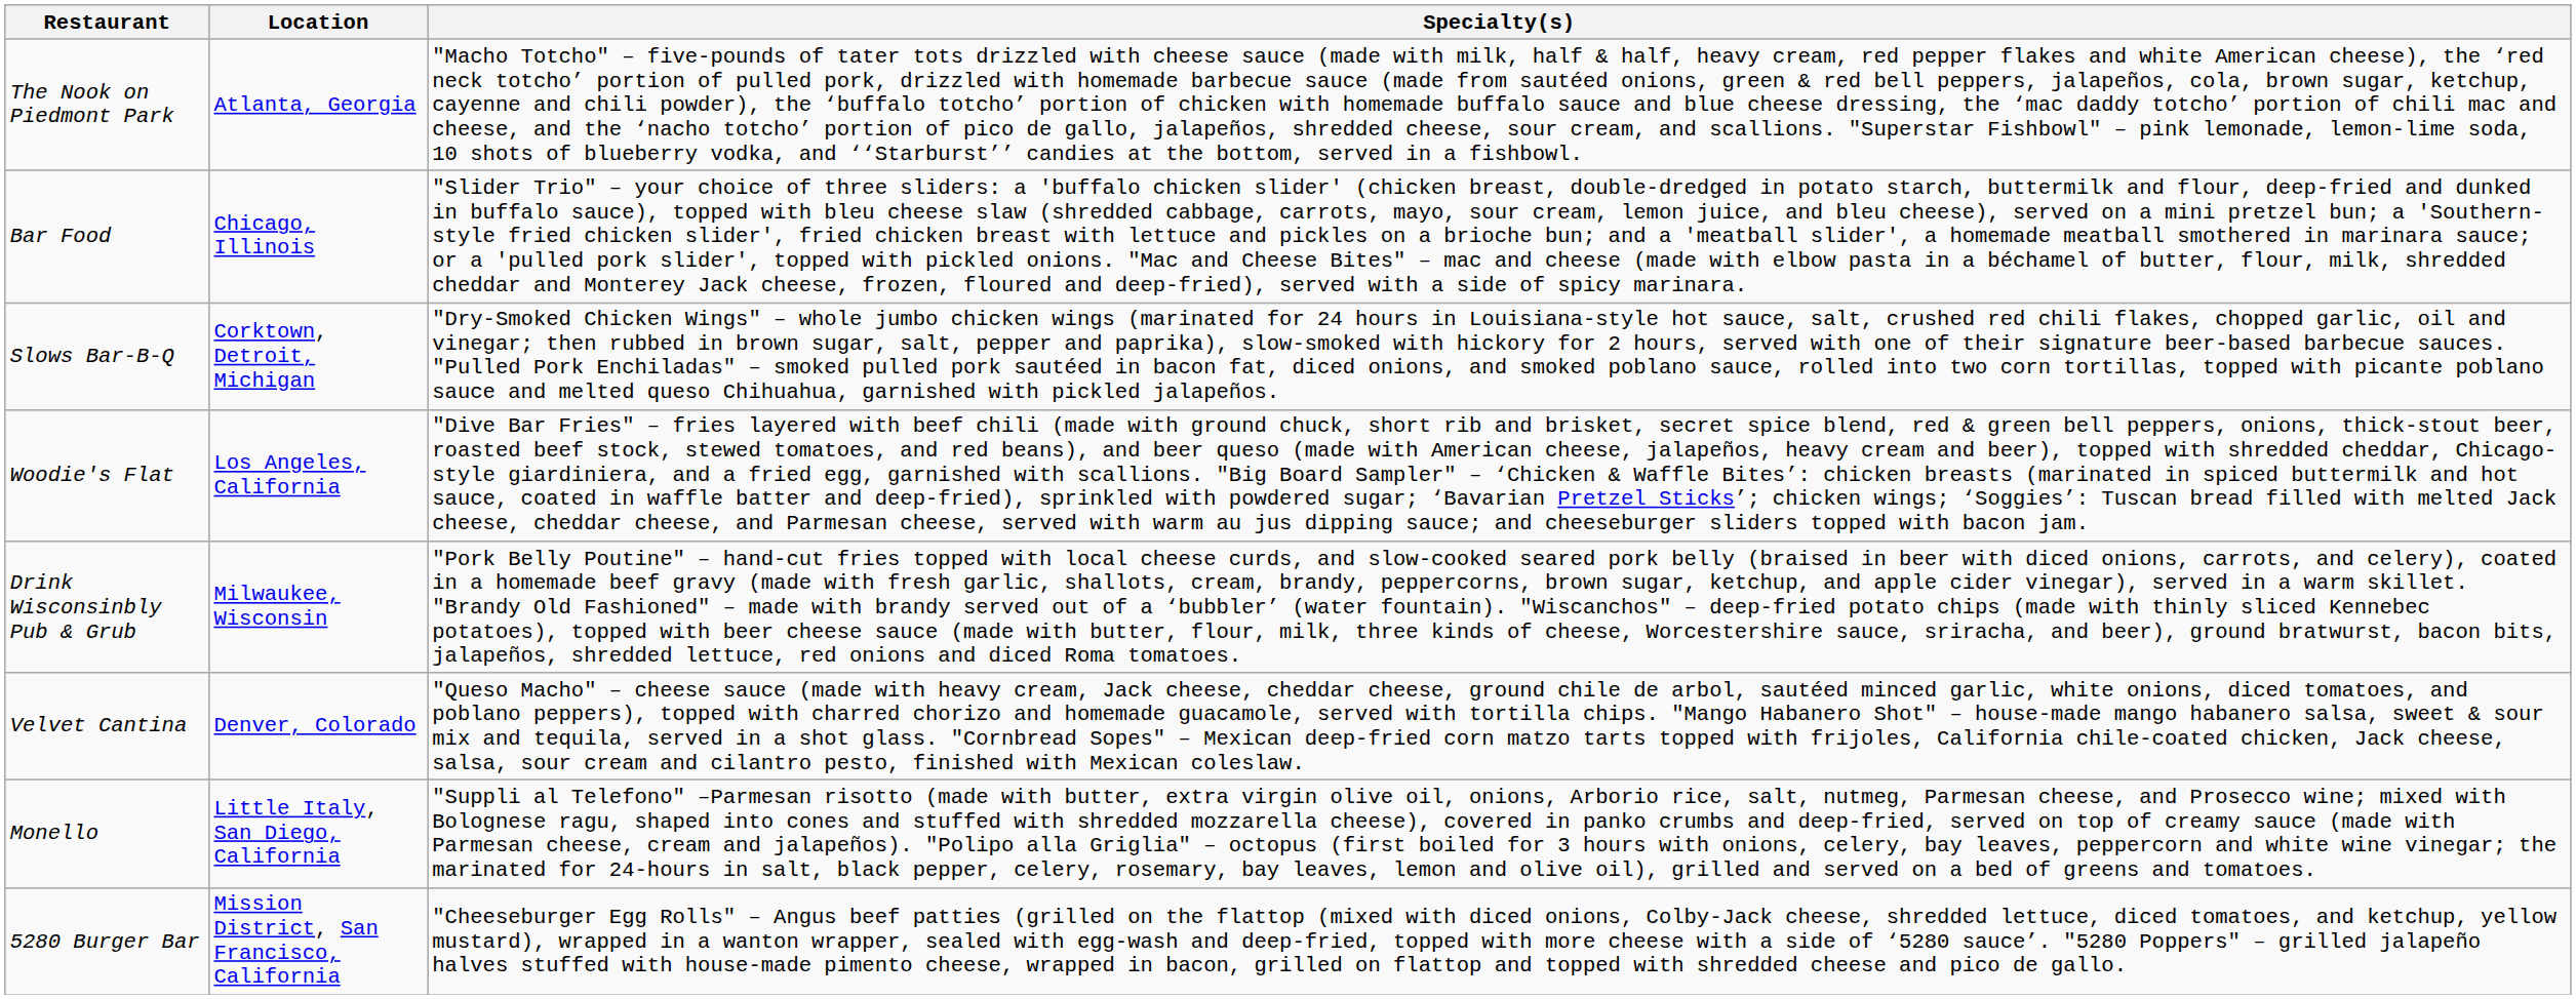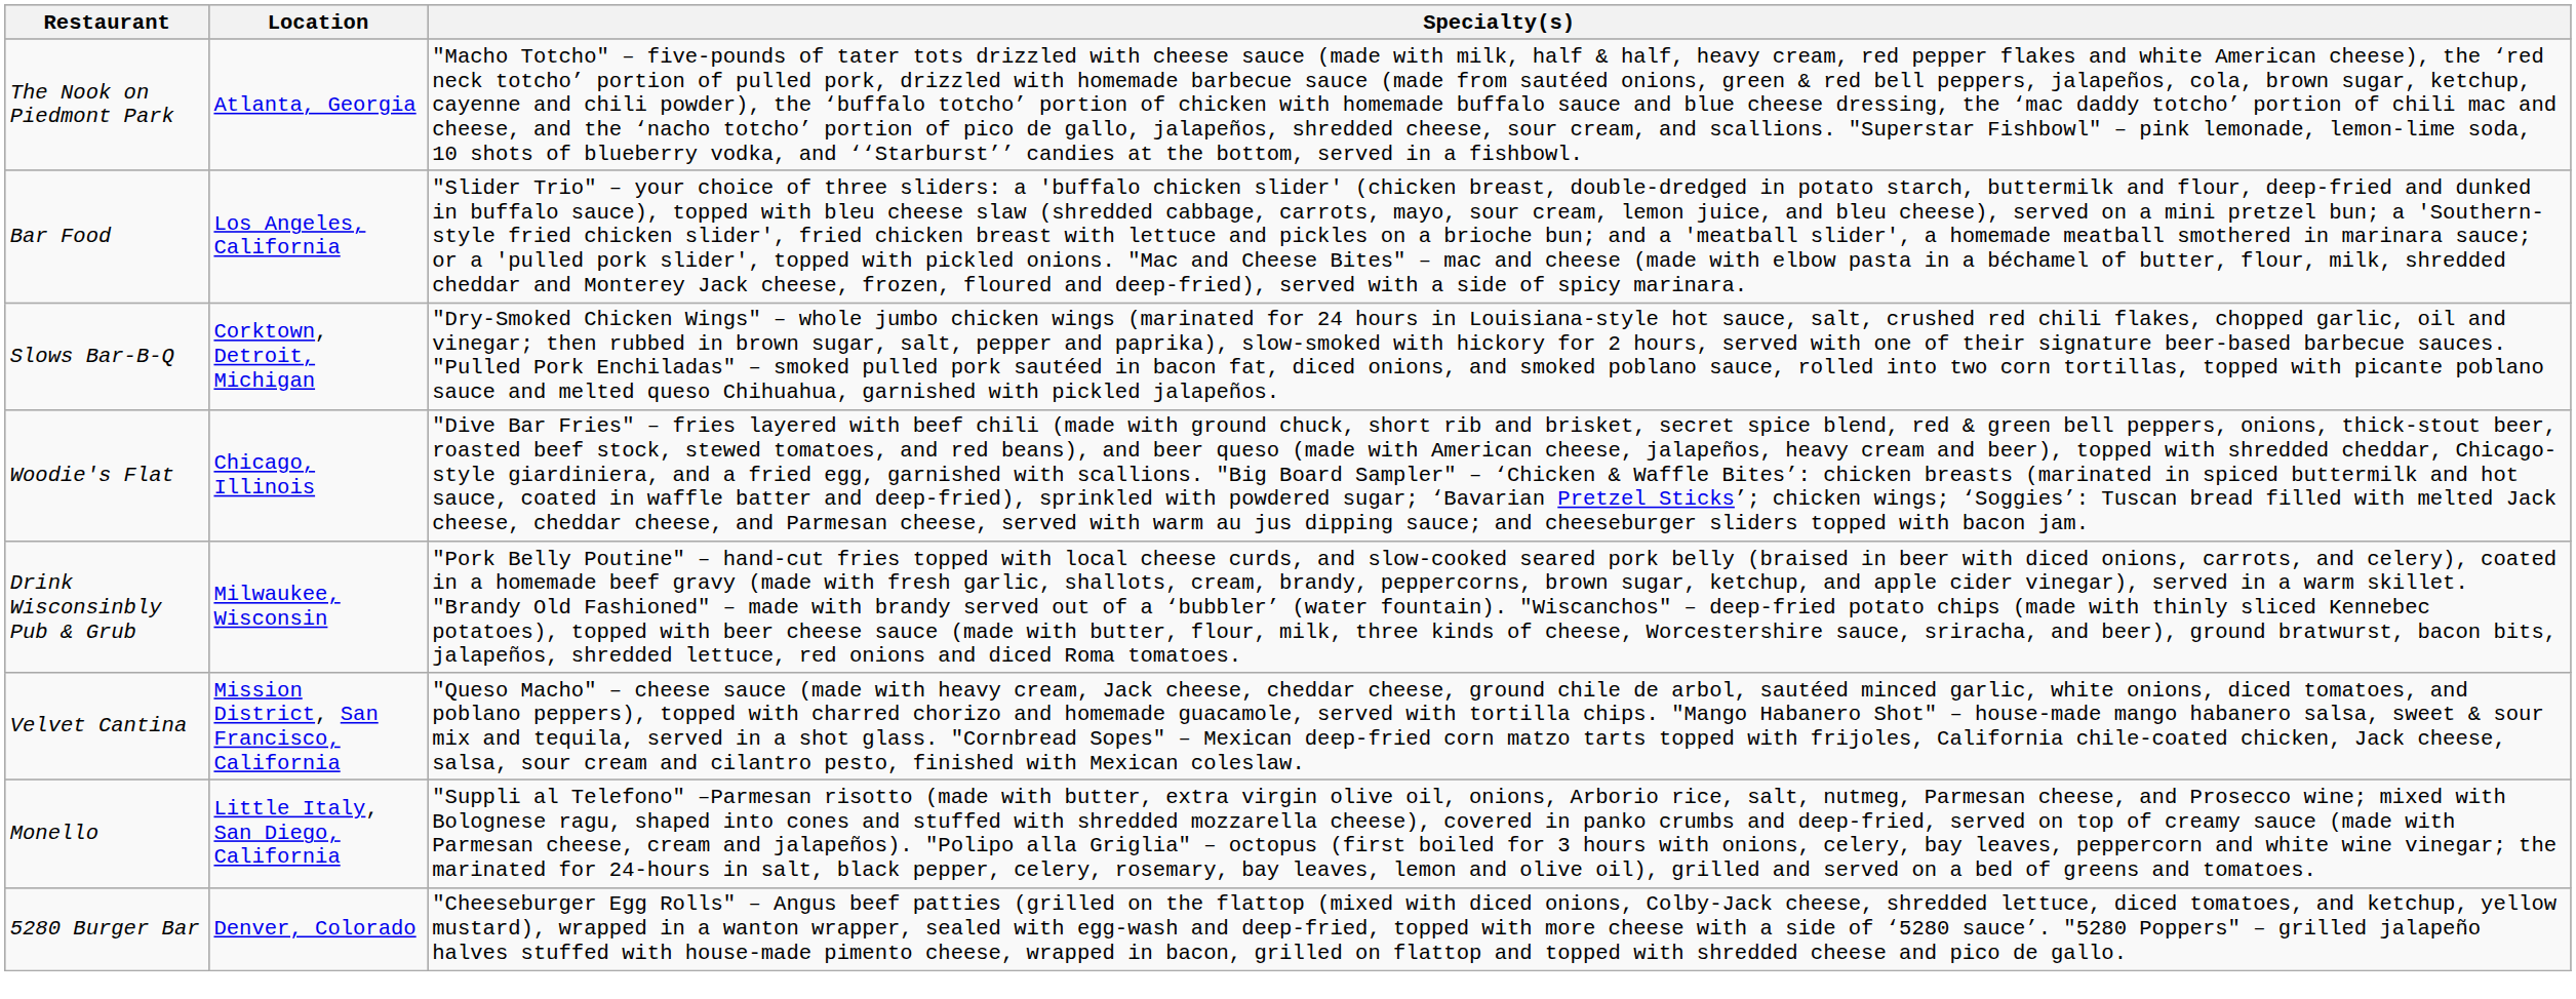 <table class="wikitable" style="width:100%;">
 <tr>
 <th>Restaurant</th>
 <th>Location</th>
 <th>Specialty(s)</th>
 </tr>
 <tr>
 <td><em>The Nook on Piedmont Park</em></td>
 <td><a href='#'>Atlanta, Georgia</a></td>
 <td>"Macho Totcho" – five-pounds of tater tots drizzled with cheese sauce (made with milk, half & half, heavy cream, red pepper flakes and white American cheese), the ‘red neck totcho’ portion of pulled pork, drizzled with homemade barbecue sauce (made from sautéed onions, green & red bell peppers, jalapeños, cola, brown sugar, ketchup, cayenne and chili powder), the ‘buffalo totcho’ portion of chicken with homemade buffalo sauce and blue cheese dressing, the ‘mac daddy totcho’ portion of chili mac and cheese, and the ‘nacho totcho’ portion of pico de gallo, jalapeños, shredded cheese, sour cream, and scallions. "Superstar Fishbowl" – pink lemonade, lemon-lime soda, 10 shots of blueberry vodka, and ‘‘Starburst’’ candies at the bottom, served in a fishbowl.</td>
 </tr>
 <tr>
 <td><em>Bar Food</em></td>
-<td><a href='#'>Chicago, Illinois</a></td>
+<td><a href='#'>Los Angeles, California</a></td>
 <td>"Slider Trio" – your choice of three sliders: a 'buffalo chicken slider' (chicken breast, double-dredged in potato starch, buttermilk and flour, deep-fried and dunked in buffalo sauce), topped with bleu cheese slaw (shredded cabbage, carrots, mayo, sour cream, lemon juice, and bleu cheese), served on a mini pretzel bun; a 'Southern-style fried chicken slider', fried chicken breast with lettuce and pickles on a brioche bun; and a 'meatball slider', a homemade meatball smothered in marinara sauce; or a 'pulled pork slider', topped with pickled onions. "Mac and Cheese Bites" – mac and cheese (made with elbow pasta in a béchamel of butter, flour, milk, shredded cheddar and Monterey Jack cheese, frozen, floured and deep-fried), served with a side of spicy marinara.</td>
 </tr>
 <tr>
 <td><em>Slows Bar-B-Q</em></td>
 <td><a href='#'>Corktown</a>, <a href='#'>Detroit, Michigan</a></td>
 <td>"Dry-Smoked Chicken Wings" – whole jumbo chicken wings (marinated for 24 hours in Louisiana-style hot sauce, salt, crushed red chili flakes, chopped garlic, oil and vinegar; then rubbed in brown sugar, salt, pepper and paprika), slow-smoked with hickory for 2 hours, served with one of their signature beer-based barbecue sauces. "Pulled Pork Enchiladas" – smoked pulled pork sautéed in bacon fat, diced onions, and smoked poblano sauce, rolled into two corn tortillas, topped with picante poblano sauce and melted queso Chihuahua, garnished with pickled jalapeños.</td>
 </tr>
 <tr>
 <td><em>Woodie's Flat</em></td>
-<td><a href='#'>Los Angeles, California</a></td>
+<td><a href='#'>Chicago, Illinois</a></td>
 <td>"Dive Bar Fries" – fries layered with beef chili (made with ground chuck, short rib and brisket, secret spice blend, red & green bell peppers, onions, thick-stout beer, roasted beef stock, stewed tomatoes, and red beans), and beer queso (made with American cheese, jalapeños, heavy cream and beer), topped with shredded cheddar, Chicago-style giardiniera, and a fried egg, garnished with scallions. "Big Board Sampler" – ‘Chicken & Waffle Bites’: chicken breasts (marinated in spiced buttermilk and hot sauce, coated in waffle batter and deep-fried), sprinkled with powdered sugar; ‘Bavarian <a href='#'>Pretzel Sticks</a>’; chicken wings; ‘Soggies’: Tuscan bread filled with melted Jack cheese, cheddar cheese, and Parmesan cheese, served with warm au jus dipping sauce; and cheeseburger sliders topped with bacon jam.</td>
 </tr>
 <tr>
 <td><em>Drink Wisconsinbly Pub & Grub</em></td>
 <td><a href='#'>Milwaukee, Wisconsin</a></td>
 <td>"Pork Belly Poutine" – hand-cut fries topped with local cheese curds, and slow-cooked seared pork belly (braised in beer with diced onions, carrots, and celery), coated in a homemade beef gravy (made with fresh garlic, shallots, cream, brandy, peppercorns, brown sugar, ketchup, and apple cider vinegar), served in a warm skillet. "Brandy Old Fashioned" – made with brandy served out of a ‘bubbler’ (water fountain). "Wiscanchos" – deep-fried potato chips (made with thinly sliced Kennebec potatoes), topped with beer cheese sauce (made with butter, flour, milk, three kinds of cheese, Worcestershire sauce, sriracha, and beer), ground bratwurst, bacon bits, jalapeños, shredded lettuce, red onions and diced Roma tomatoes.</td>
 </tr>
 <tr>
 <td><em>Velvet Cantina</em></td>
-<td><a href='#'>Denver, Colorado</a></td>
+<td><a href='#'>Mission District</a>, <a href='#'>San Francisco, California</a></td>
 <td>"Queso Macho" – cheese sauce (made with heavy cream, Jack cheese, cheddar cheese, ground chile de arbol, sautéed minced garlic, white onions, diced tomatoes, and poblano peppers), topped with charred chorizo and homemade guacamole, served with tortilla chips. "Mango Habanero Shot" – house-made mango habanero salsa, sweet & sour mix and tequila, served in a shot glass. "Cornbread Sopes" – Mexican deep-fried corn matzo tarts topped with frijoles, California chile-coated chicken, Jack cheese, salsa, sour cream and cilantro pesto, finished with Mexican coleslaw.</td>
 </tr>
 <tr>
 <td><em>Monello</em></td>
 <td><a href='#'>Little Italy</a>, <a href='#'>San Diego, California</a></td>
 <td>"Suppli al Telefono" –Parmesan risotto (made with butter, extra virgin olive oil, onions, Arborio rice, salt, nutmeg, Parmesan cheese, and Prosecco wine; mixed with Bolognese ragu, shaped into cones and stuffed with shredded mozzarella cheese), covered in panko crumbs and deep-fried, served on top of creamy sauce (made with Parmesan cheese, cream and jalapeños). "Polipo alla Griglia" – octopus (first boiled for 3 hours with onions, celery, bay leaves, peppercorn and white wine vinegar; the marinated for 24-hours in salt, black pepper, celery, rosemary, bay leaves, lemon and olive oil), grilled and served on a bed of greens and tomatoes.</td>
 </tr>
 <tr>
 <td><em>5280 Burger Bar</em></td>
-<td><a href='#'>Mission District</a>, <a href='#'>San Francisco, California</a></td>
+<td><a href='#'>Denver, Colorado</a></td>
 <td>"Cheeseburger Egg Rolls" – Angus beef patties (grilled on the flattop (mixed with diced onions, Colby-Jack cheese, shredded lettuce, diced tomatoes, and ketchup, yellow mustard), wrapped in a wanton wrapper, sealed with egg-wash and deep-fried, topped with more cheese with a side of ‘5280 sauce’. "5280 Poppers" – grilled jalapeño halves stuffed with house-made pimento cheese, wrapped in bacon, grilled on flattop and topped with shredded cheese and pico de gallo.</td>
 </tr>
 </table>
